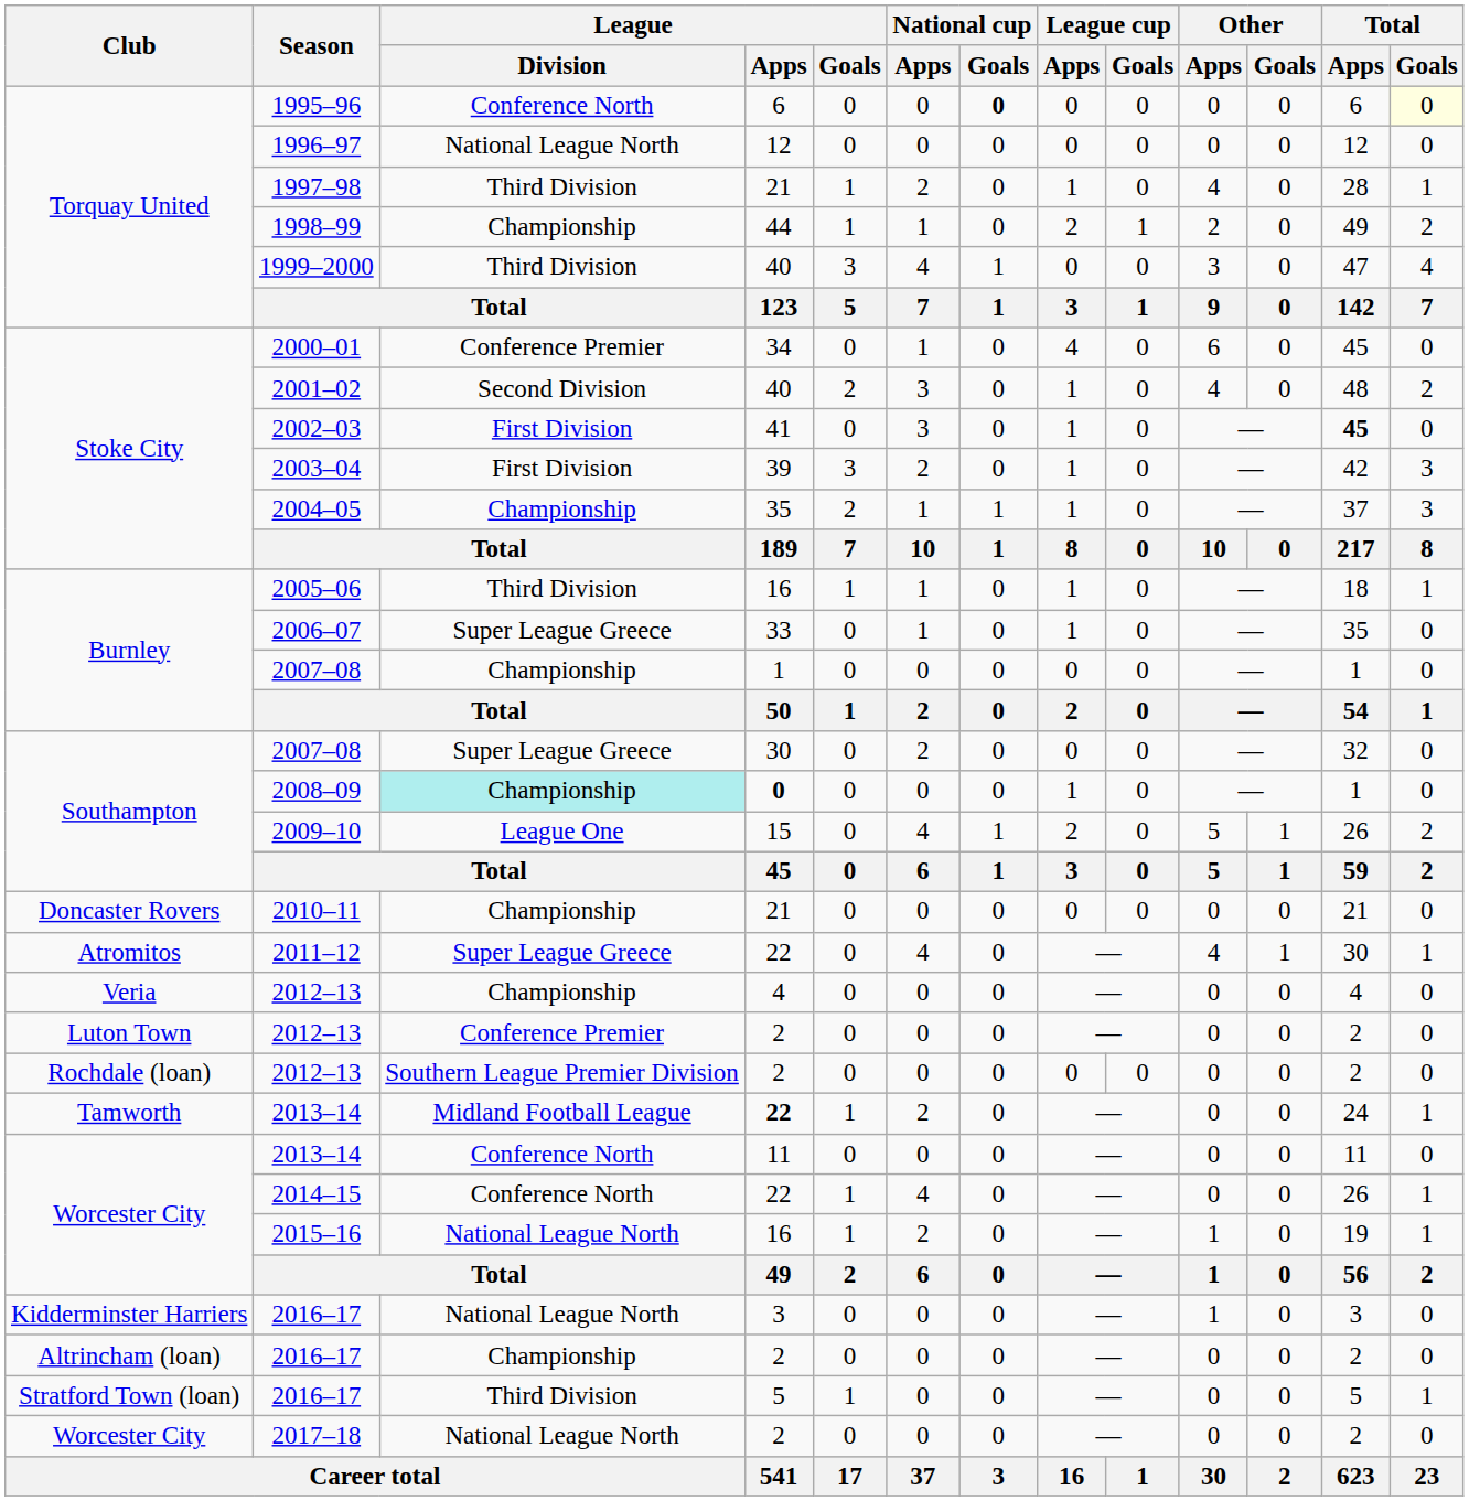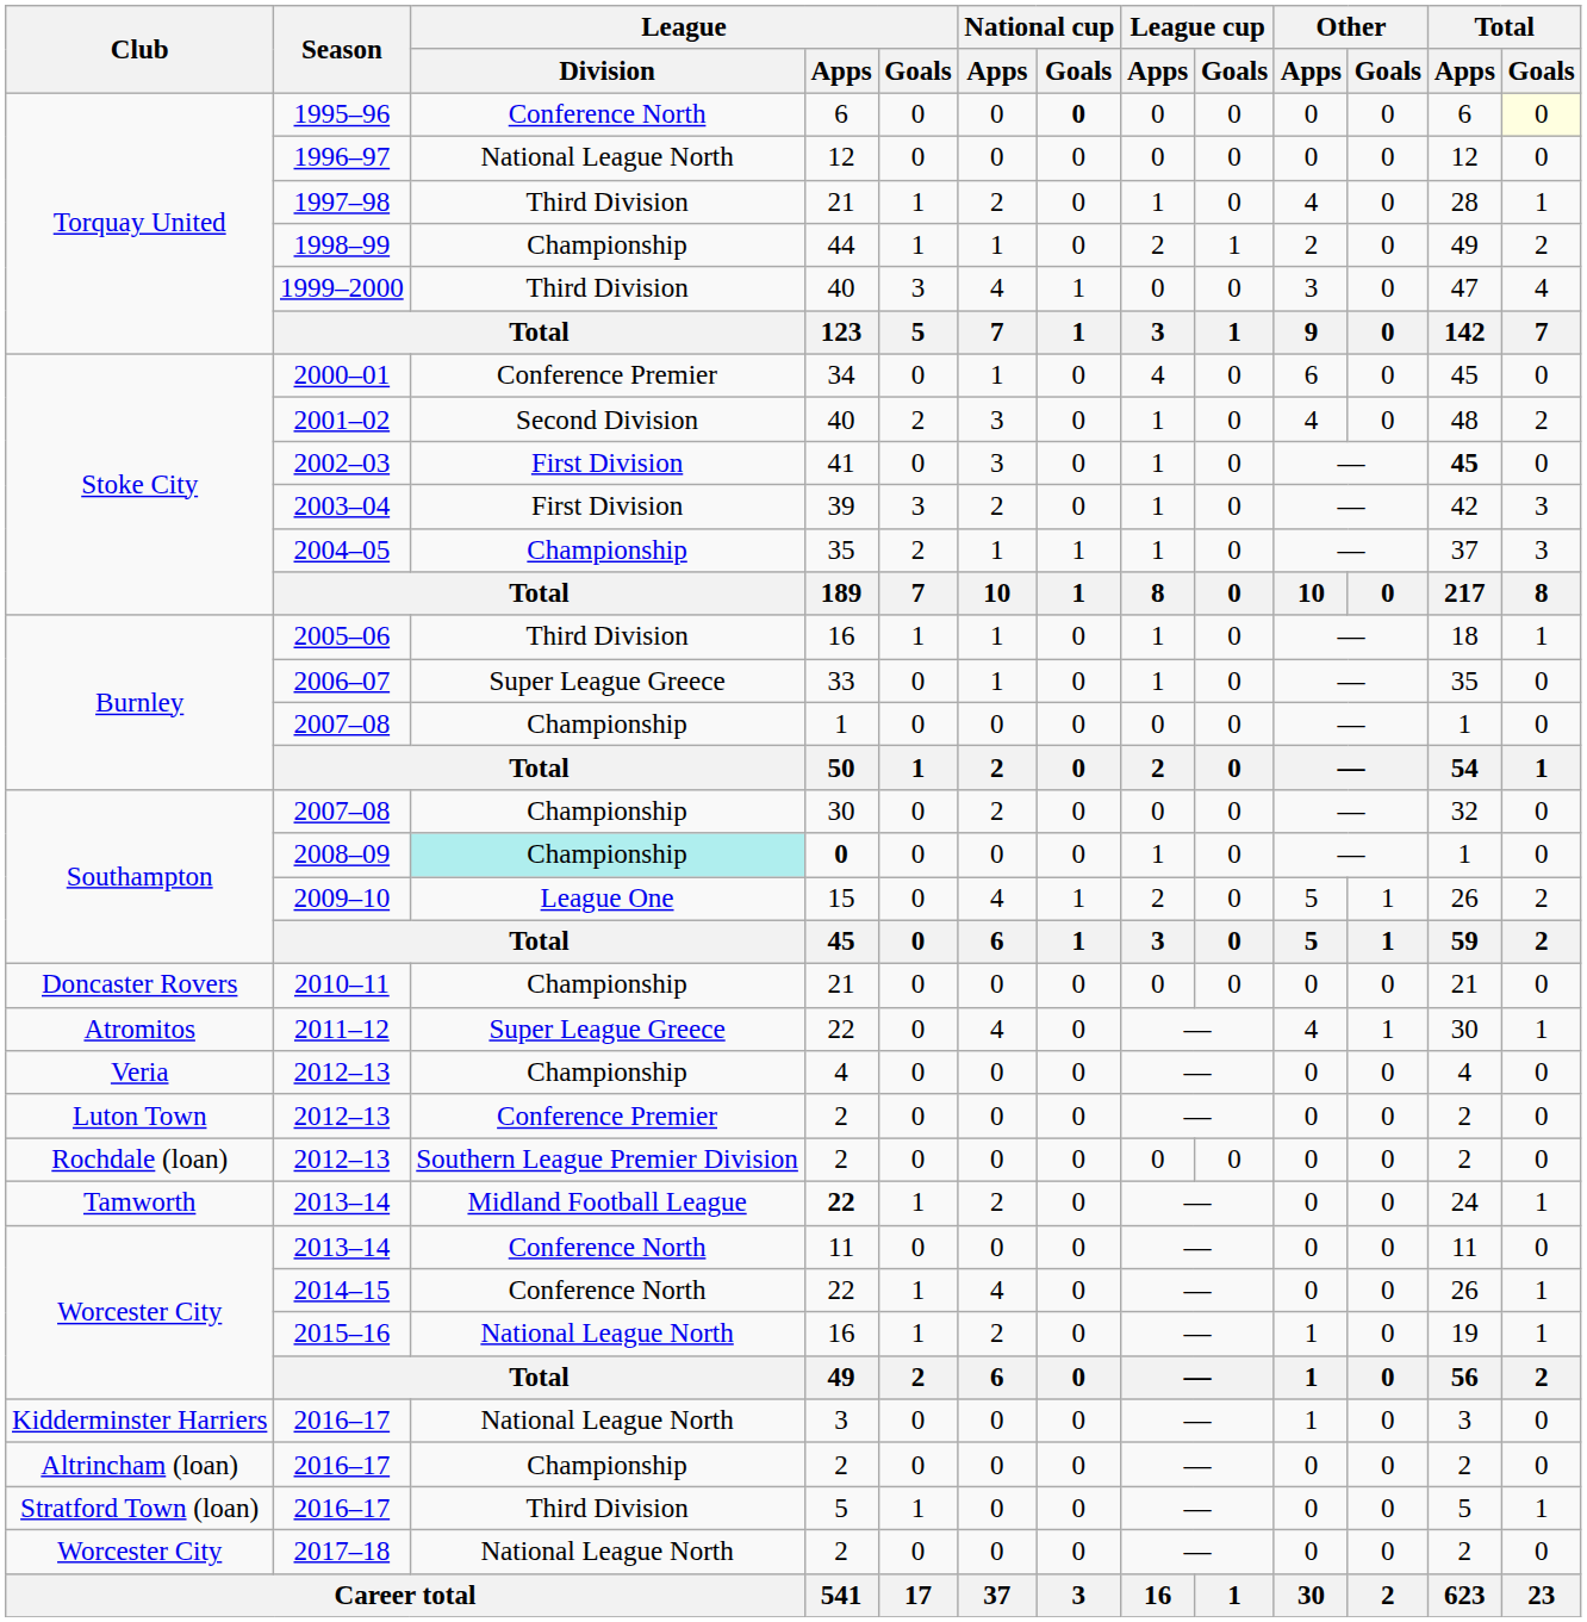 <table class="wikitable" style="text-align:center">
 <tr>
 <th rowspan="2">Club</th>
 <th rowspan="2">Season</th>
 <th colspan="3">League</th>
 <th colspan="2">National cup</th>
 <th colspan="2">League cup</th>
 <th colspan="2">Other</th>
 <th colspan="2">Total</th>
 </tr>
 <tr>
 <th>Division</th>
 <th>Apps</th>
 <th>Goals</th>
 <th>Apps</th>
 <th>Goals</th>
 <th>Apps</th>
 <th>Goals</th>
 <th>Apps</th>
 <th>Goals</th>
 <th>Apps</th>
 <th>Goals</th>
 </tr>
 <tr>
 <td rowspan="6"><a href='#'>Torquay United</a></td>
 <td><a href='#'>1995–96</a></td>
 <td><a href='#'>Conference North</a></td>
 <td>6</td>
 <td>0</td>
 <td>0</td>
 <td><strong>0</strong></td>
 <td>0</td>
 <td>0</td>
 <td>0</td>
 <td>0</td>
 <td>6</td>
 <td style="background: lightyellow;">0</td>
 </tr>
 <tr>
 <td><a href='#'>1996–97</a></td>
 <td>National League North</td>
 <td>12</td>
 <td>0</td>
 <td>0</td>
 <td>0</td>
 <td>0</td>
 <td>0</td>
 <td>0</td>
 <td>0</td>
 <td>12</td>
 <td>0</td>
 </tr>
 <tr>
 <td><a href='#'>1997–98</a></td>
 <td>Third Division</td>
 <td>21</td>
 <td>1</td>
 <td>2</td>
 <td>0</td>
 <td>1</td>
 <td>0</td>
 <td>4</td>
 <td>0</td>
 <td>28</td>
 <td>1</td>
 </tr>
 <tr>
 <td><a href='#'>1998–99</a></td>
 <td>Championship</td>
 <td>44</td>
 <td>1</td>
 <td>1</td>
 <td>0</td>
 <td>2</td>
 <td>1</td>
 <td>2</td>
 <td>0</td>
 <td>49</td>
 <td>2</td>
 </tr>
 <tr>
 <td><a href='#'>1999–2000</a></td>
 <td>Third Division</td>
 <td>40</td>
 <td>3</td>
 <td>4</td>
 <td>1</td>
 <td>0</td>
 <td>0</td>
 <td>3</td>
 <td>0</td>
 <td>47</td>
 <td>4</td>
 </tr>
 <tr>
 <th colspan="2">Total</th>
 <th>123</th>
 <th>5</th>
 <th>7</th>
 <th>1</th>
 <th>3</th>
 <th>1</th>
 <th>9</th>
 <th>0</th>
 <th>142</th>
 <th>7</th>
 </tr>
 <tr>
 <td rowspan="6"><a href='#'>Stoke City</a></td>
 <td><a href='#'>2000–01</a></td>
 <td>Conference Premier</td>
 <td>34</td>
 <td>0</td>
 <td>1</td>
 <td>0</td>
 <td>4</td>
 <td>0</td>
 <td>6</td>
 <td>0</td>
 <td>45</td>
 <td>0</td>
 </tr>
 <tr>
 <td><a href='#'>2001–02</a></td>
 <td>Second Division</td>
 <td>40</td>
 <td>2</td>
 <td>3</td>
 <td>0</td>
 <td>1</td>
 <td>0</td>
 <td>4</td>
 <td>0</td>
 <td>48</td>
 <td>2</td>
 </tr>
 <tr>
 <td><a href='#'>2002–03</a></td>
 <td><a href='#'>First Division</a></td>
 <td>41</td>
 <td>0</td>
 <td>3</td>
 <td>0</td>
 <td>1</td>
 <td>0</td>
 <td colspan=2>—</td>
 <td><strong>45</strong></td>
 <td>0</td>
 </tr>
 <tr>
 <td><a href='#'>2003–04</a></td>
 <td>First Division</td>
 <td>39</td>
 <td>3</td>
 <td>2</td>
 <td>0</td>
 <td>1</td>
 <td>0</td>
 <td colspan=2>—</td>
 <td>42</td>
 <td>3</td>
 </tr>
 <tr>
 <td><a href='#'>2004–05</a></td>
 <td><a href='#'>Championship</a></td>
 <td>35</td>
 <td>2</td>
 <td>1</td>
 <td>1</td>
 <td>1</td>
 <td>0</td>
 <td colspan=2>—</td>
 <td>37</td>
 <td>3</td>
 </tr>
 <tr>
 <th colspan="2">Total</th>
 <th>189</th>
 <th>7</th>
 <th>10</th>
 <th>1</th>
 <th>8</th>
 <th>0</th>
 <th>10</th>
 <th>0</th>
 <th>217</th>
 <th>8</th>
 </tr>
 <tr>
 <td rowspan="4"><a href='#'>Burnley</a></td>
 <td><a href='#'>2005–06</a></td>
 <td>Third Division</td>
 <td>16</td>
 <td>1</td>
 <td>1</td>
 <td>0</td>
 <td>1</td>
 <td>0</td>
 <td colspan=2>—</td>
 <td>18</td>
 <td>1</td>
 </tr>
 <tr>
 <td><a href='#'>2006–07</a></td>
 <td>Super League Greece</td>
 <td>33</td>
 <td>0</td>
 <td>1</td>
 <td>0</td>
 <td>1</td>
 <td>0</td>
 <td colspan=2>—</td>
 <td>35</td>
 <td>0</td>
 </tr>
 <tr>
 <td><a href='#'>2007–08</a></td>
 <td>Championship</td>
 <td>1</td>
 <td>0</td>
 <td>0</td>
 <td>0</td>
 <td>0</td>
 <td>0</td>
 <td colspan=2>—</td>
 <td>1</td>
 <td>0</td>
 </tr>
 <tr>
 <th colspan="2">Total</th>
 <th>50</th>
 <th>1</th>
 <th>2</th>
 <th>0</th>
 <th>2</th>
 <th>0</th>
 <th colspan=2>—</th>
 <th>54</th>
 <th>1</th>
 </tr>
 <tr>
 <td rowspan="4"><a href='#'>Southampton</a></td>
 <td><a href='#'>2007–08</a></td>
-<td>Super League Greece</td>
+<td>Championship</td>
 <td>30</td>
 <td>0</td>
 <td>2</td>
 <td>0</td>
 <td>0</td>
 <td>0</td>
 <td colspan=2>—</td>
 <td>32</td>
 <td>0</td>
 </tr>
 <tr>
 <td><a href='#'>2008–09</a></td>
 <td style="background: paleturquoise;">Championship</td>
 <td><strong>0</strong></td>
 <td>0</td>
 <td>0</td>
 <td>0</td>
 <td>1</td>
 <td>0</td>
 <td colspan=2>—</td>
 <td>1</td>
 <td>0</td>
 </tr>
 <tr>
 <td><a href='#'>2009–10</a></td>
 <td><a href='#'>League One</a></td>
 <td>15</td>
 <td>0</td>
 <td>4</td>
 <td>1</td>
 <td>2</td>
 <td>0</td>
 <td>5</td>
 <td>1</td>
 <td>26</td>
 <td>2</td>
 </tr>
 <tr>
 <th colspan="2">Total</th>
 <th>45</th>
 <th>0</th>
 <th>6</th>
 <th>1</th>
 <th>3</th>
 <th>0</th>
 <th>5</th>
 <th>1</th>
 <th>59</th>
 <th>2</th>
 </tr>
 <tr>
 <td><a href='#'>Doncaster Rovers</a></td>
 <td><a href='#'>2010–11</a></td>
 <td>Championship</td>
 <td>21</td>
 <td>0</td>
 <td>0</td>
 <td>0</td>
 <td>0</td>
 <td>0</td>
 <td>0</td>
 <td>0</td>
 <td>21</td>
 <td>0</td>
 </tr>
 <tr>
 <td><a href='#'>Atromitos</a></td>
 <td><a href='#'>2011–12</a></td>
 <td><a href='#'>Super League Greece</a></td>
 <td>22</td>
 <td>0</td>
 <td>4</td>
 <td>0</td>
 <td colspan=2>—</td>
 <td>4</td>
 <td>1</td>
 <td>30</td>
 <td>1</td>
 </tr>
 <tr>
 <td><a href='#'>Veria</a></td>
 <td><a href='#'>2012–13</a></td>
 <td>Championship</td>
 <td>4</td>
 <td>0</td>
 <td>0</td>
 <td>0</td>
 <td colspan=2>—</td>
 <td>0</td>
 <td>0</td>
 <td>4</td>
 <td>0</td>
 </tr>
 <tr>
 <td><a href='#'>Luton Town</a></td>
 <td><a href='#'>2012–13</a></td>
 <td><a href='#'>Conference Premier</a></td>
 <td>2</td>
 <td>0</td>
 <td>0</td>
 <td>0</td>
 <td colspan=2>—</td>
 <td>0</td>
 <td>0</td>
 <td>2</td>
 <td>0</td>
 </tr>
 <tr>
 <td><a href='#'>Rochdale</a> (loan)</td>
 <td><a href='#'>2012–13</a></td>
 <td><a href='#'>Southern League Premier Division</a></td>
 <td>2</td>
 <td>0</td>
 <td>0</td>
 <td>0</td>
 <td>0</td>
 <td>0</td>
 <td>0</td>
 <td>0</td>
 <td>2</td>
 <td>0</td>
 </tr>
 <tr>
 <td><a href='#'>Tamworth</a></td>
 <td><a href='#'>2013–14</a></td>
 <td><a href='#'>Midland Football League</a></td>
 <td><strong>22</strong></td>
 <td>1</td>
 <td>2</td>
 <td>0</td>
 <td colspan=2>—</td>
 <td>0</td>
 <td>0</td>
 <td>24</td>
 <td>1</td>
 </tr>
 <tr>
 <td rowspan=4><a href='#'>Worcester City</a></td>
 <td><a href='#'>2013–14</a></td>
 <td><a href='#'>Conference North</a></td>
 <td>11</td>
 <td>0</td>
 <td>0</td>
 <td>0</td>
 <td colspan=2>—</td>
 <td>0</td>
 <td>0</td>
 <td>11</td>
 <td>0</td>
 </tr>
 <tr>
 <td><a href='#'>2014–15</a></td>
 <td>Conference North</td>
 <td>22</td>
 <td>1</td>
 <td>4</td>
 <td>0</td>
 <td colspan=2>—</td>
 <td>0</td>
 <td>0</td>
 <td>26</td>
 <td>1</td>
 </tr>
 <tr>
 <td><a href='#'>2015–16</a></td>
 <td><a href='#'>National League North</a></td>
 <td>16</td>
 <td>1</td>
 <td>2</td>
 <td>0</td>
 <td colspan=2>—</td>
 <td>1</td>
 <td>0</td>
 <td>19</td>
 <td>1</td>
 </tr>
 <tr>
 <th colspan="2">Total</th>
 <th>49</th>
 <th>2</th>
 <th>6</th>
 <th>0</th>
 <th colspan=2>—</th>
 <th>1</th>
 <th>0</th>
 <th>56</th>
 <th>2</th>
 </tr>
 <tr>
 <td><a href='#'>Kidderminster Harriers</a></td>
 <td><a href='#'>2016–17</a></td>
 <td>National League North</td>
 <td>3</td>
 <td>0</td>
 <td>0</td>
 <td>0</td>
 <td colspan=2>—</td>
 <td>1</td>
 <td>0</td>
 <td>3</td>
 <td>0</td>
 </tr>
 <tr>
 <td><a href='#'>Altrincham</a> (loan)</td>
 <td><a href='#'>2016–17</a></td>
 <td>Championship</td>
 <td>2</td>
 <td>0</td>
 <td>0</td>
 <td>0</td>
 <td colspan=2>—</td>
 <td>0</td>
 <td>0</td>
 <td>2</td>
 <td>0</td>
 </tr>
 <tr>
 <td><a href='#'>Stratford Town</a> (loan)</td>
 <td><a href='#'>2016–17</a></td>
 <td>Third Division</td>
 <td>5</td>
 <td>1</td>
 <td>0</td>
 <td>0</td>
 <td colspan=2>—</td>
 <td>0</td>
 <td>0</td>
 <td>5</td>
 <td>1</td>
 </tr>
 <tr>
 <td><a href='#'>Worcester City</a></td>
 <td><a href='#'>2017–18</a></td>
 <td>National League North</td>
 <td>2</td>
 <td>0</td>
 <td>0</td>
 <td>0</td>
 <td colspan=2>—</td>
 <td>0</td>
 <td>0</td>
 <td>2</td>
 <td>0</td>
 </tr>
 <tr>
 <th colspan="3">Career total</th>
 <th>541</th>
 <th>17</th>
 <th>37</th>
 <th>3</th>
 <th>16</th>
 <th>1</th>
 <th>30</th>
 <th>2</th>
 <th>623</th>
 <th>23</th>
 </tr>
 </table>
